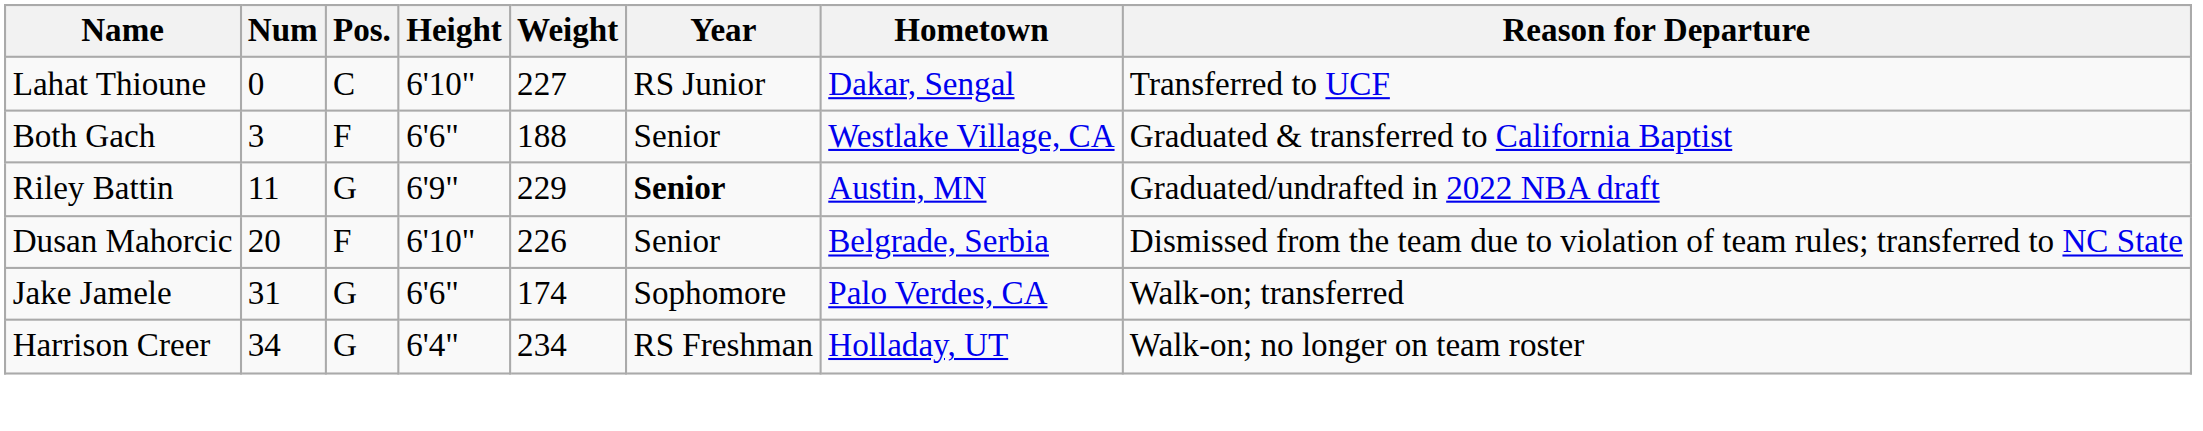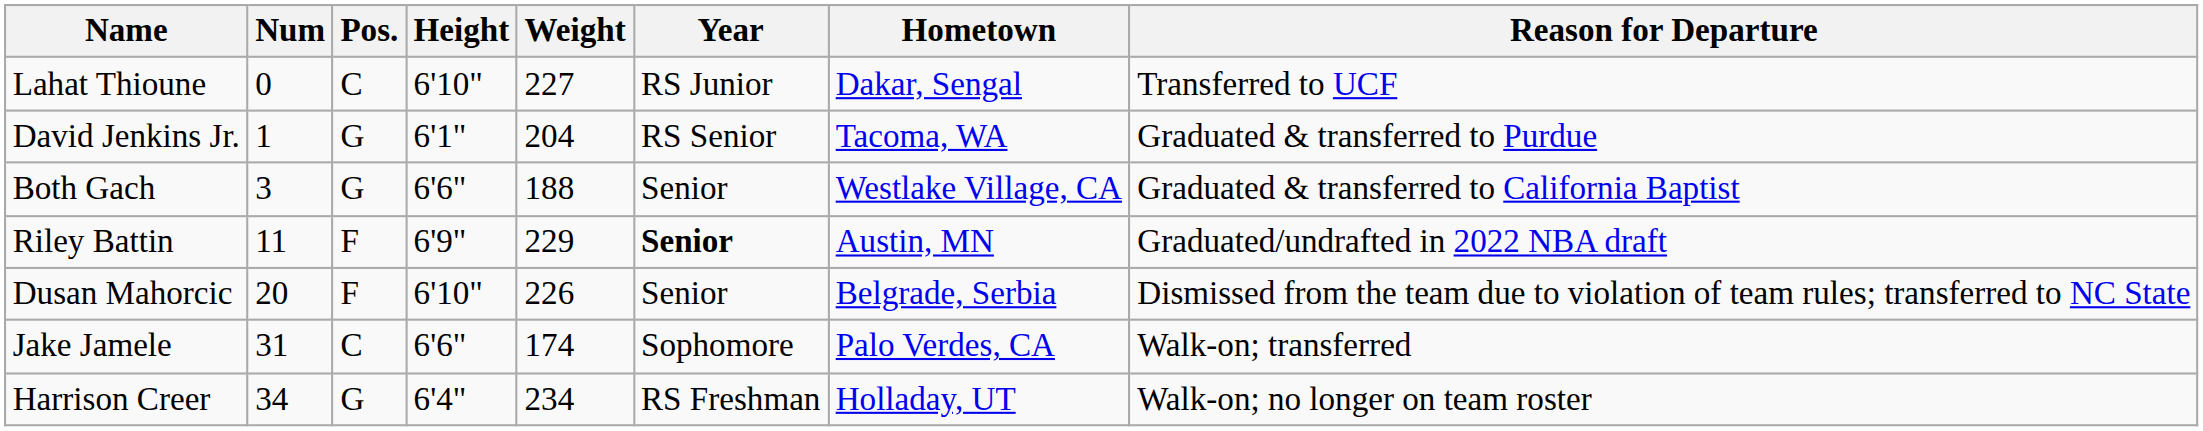 <table class="wikitable sortable" style="font-size:100%;" border="1">
 <tr>
 <th>Name</th>
 <th>Num</th>
 <th>Pos.</th>
 <th>Height</th>
 <th>Weight</th>
 <th>Year</th>
 <th>Hometown</th>
 <th class="unsortable">Reason for Departure</th>
 </tr>
 <tr>
 <td>Lahat Thioune</td>
 <td>0</td>
 <td>C</td>
 <td>6'10"</td>
 <td>227</td>
 <td>RS Junior</td>
 <td><a href='#'>Dakar, Sengal</a></td>
 <td>Transferred to <a href='#'>UCF</a></td>
 </tr>
 <tr>
+<td>David Jenkins Jr.</td>
+<td>1</td>
+<td>G</td>
+<td>6'1"</td>
+<td>204</td>
+<td>RS Senior</td>
+<td><a href='#'>Tacoma, WA</a></td>
+<td>Graduated & transferred to <a href='#'>Purdue</a></td>
+</tr>
+<tr>
 <td>Both Gach</td>
 <td>3</td>
-<td>F</td>
+<td>G</td>
 <td>6'6"</td>
 <td>188</td>
 <td>Senior</td>
 <td><a href='#'>Westlake Village, CA</a></td>
 <td>Graduated & transferred to <a href='#'>California Baptist</a></td>
 </tr>
 <tr>
 <td>Riley Battin</td>
 <td>11</td>
-<td>G</td>
+<td>F</td>
 <td>6'9"</td>
 <td>229</td>
 <td><strong>Senior</strong></td>
 <td><a href='#'>Austin, MN</a></td>
 <td>Graduated/undrafted in <a href='#'>2022 NBA draft</a></td>
 </tr>
 <tr>
 <td>Dusan Mahorcic</td>
 <td>20</td>
 <td>F</td>
 <td>6'10"</td>
 <td>226</td>
 <td>Senior</td>
 <td><a href='#'>Belgrade, Serbia</a></td>
 <td>Dismissed from the team due to violation of team rules; transferred to <a href='#'>NC State</a></td>
 </tr>
 <tr>
 <td>Jake Jamele</td>
 <td>31</td>
-<td>G</td>
+<td>C</td>
 <td>6'6"</td>
 <td>174</td>
 <td>Sophomore</td>
 <td><a href='#'>Palo Verdes, CA</a></td>
 <td>Walk-on; transferred</td>
 </tr>
 <tr>
 <td>Harrison Creer</td>
 <td>34</td>
 <td>G</td>
 <td>6'4"</td>
 <td>234</td>
 <td>RS Freshman</td>
 <td><a href='#'>Holladay, UT</a></td>
 <td>Walk-on; no longer on team roster</td>
 </tr>
 </table>
